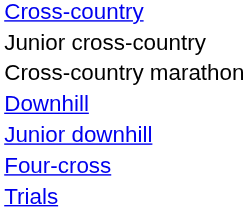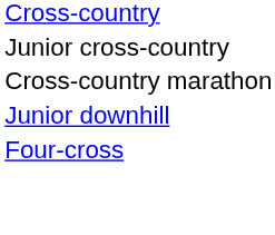 <table>
 <tr>
 <td><a href='#'>Cross-country</a></td>
 <td></td>
 <td></td>
 <td></td>
 </tr>
 <tr>
 <td>Junior cross-country</td>
 <td></td>
 <td></td>
 <td></td>
 </tr>
 <tr>
 <td>Cross-country marathon</td>
 <td></td>
 <td></td>
 <td></td>
 </tr>
 <tr>
-<td><a href='#'>Downhill</a></td>
-<td></td>
-<td></td>
-<td></td>
-</tr>
-<tr>
 <td><a href='#'>Junior downhill</a></td>
 <td></td>
 <td></td>
 <td></td>
 </tr>
 <tr>
 <td><a href='#'>Four-cross</a></td>
 <td></td>
 <td></td>
 <td></td>
 </tr>
-<tr>
-<td><a href='#'>Trials</a></td>
-<td></td>
-<td></td>
-<td></td>
-</tr>
 </table>
